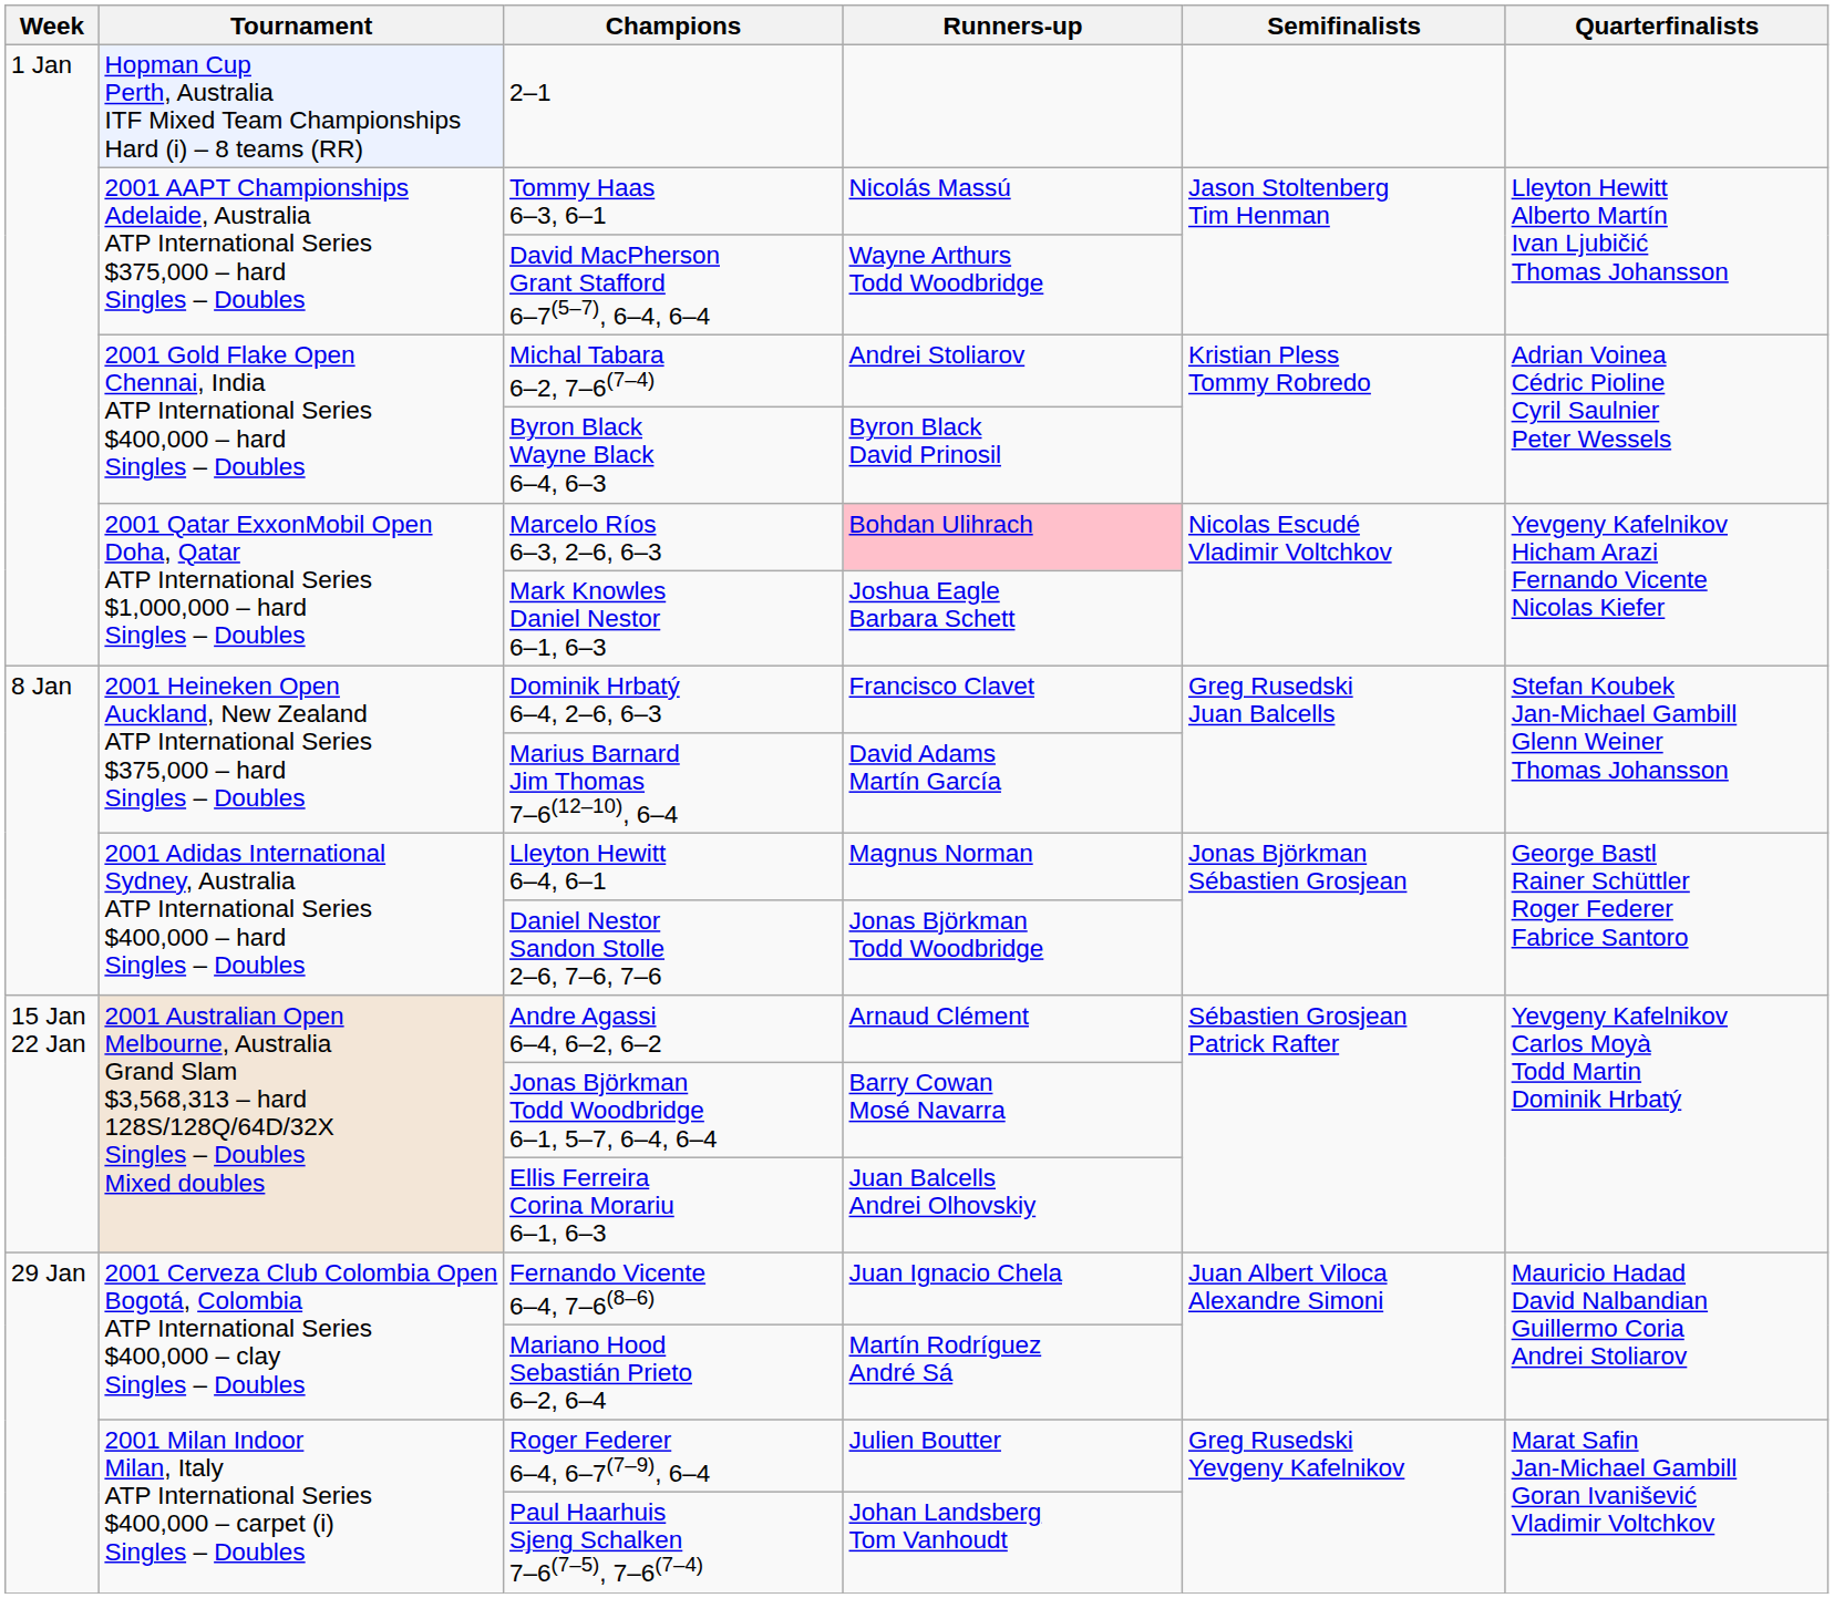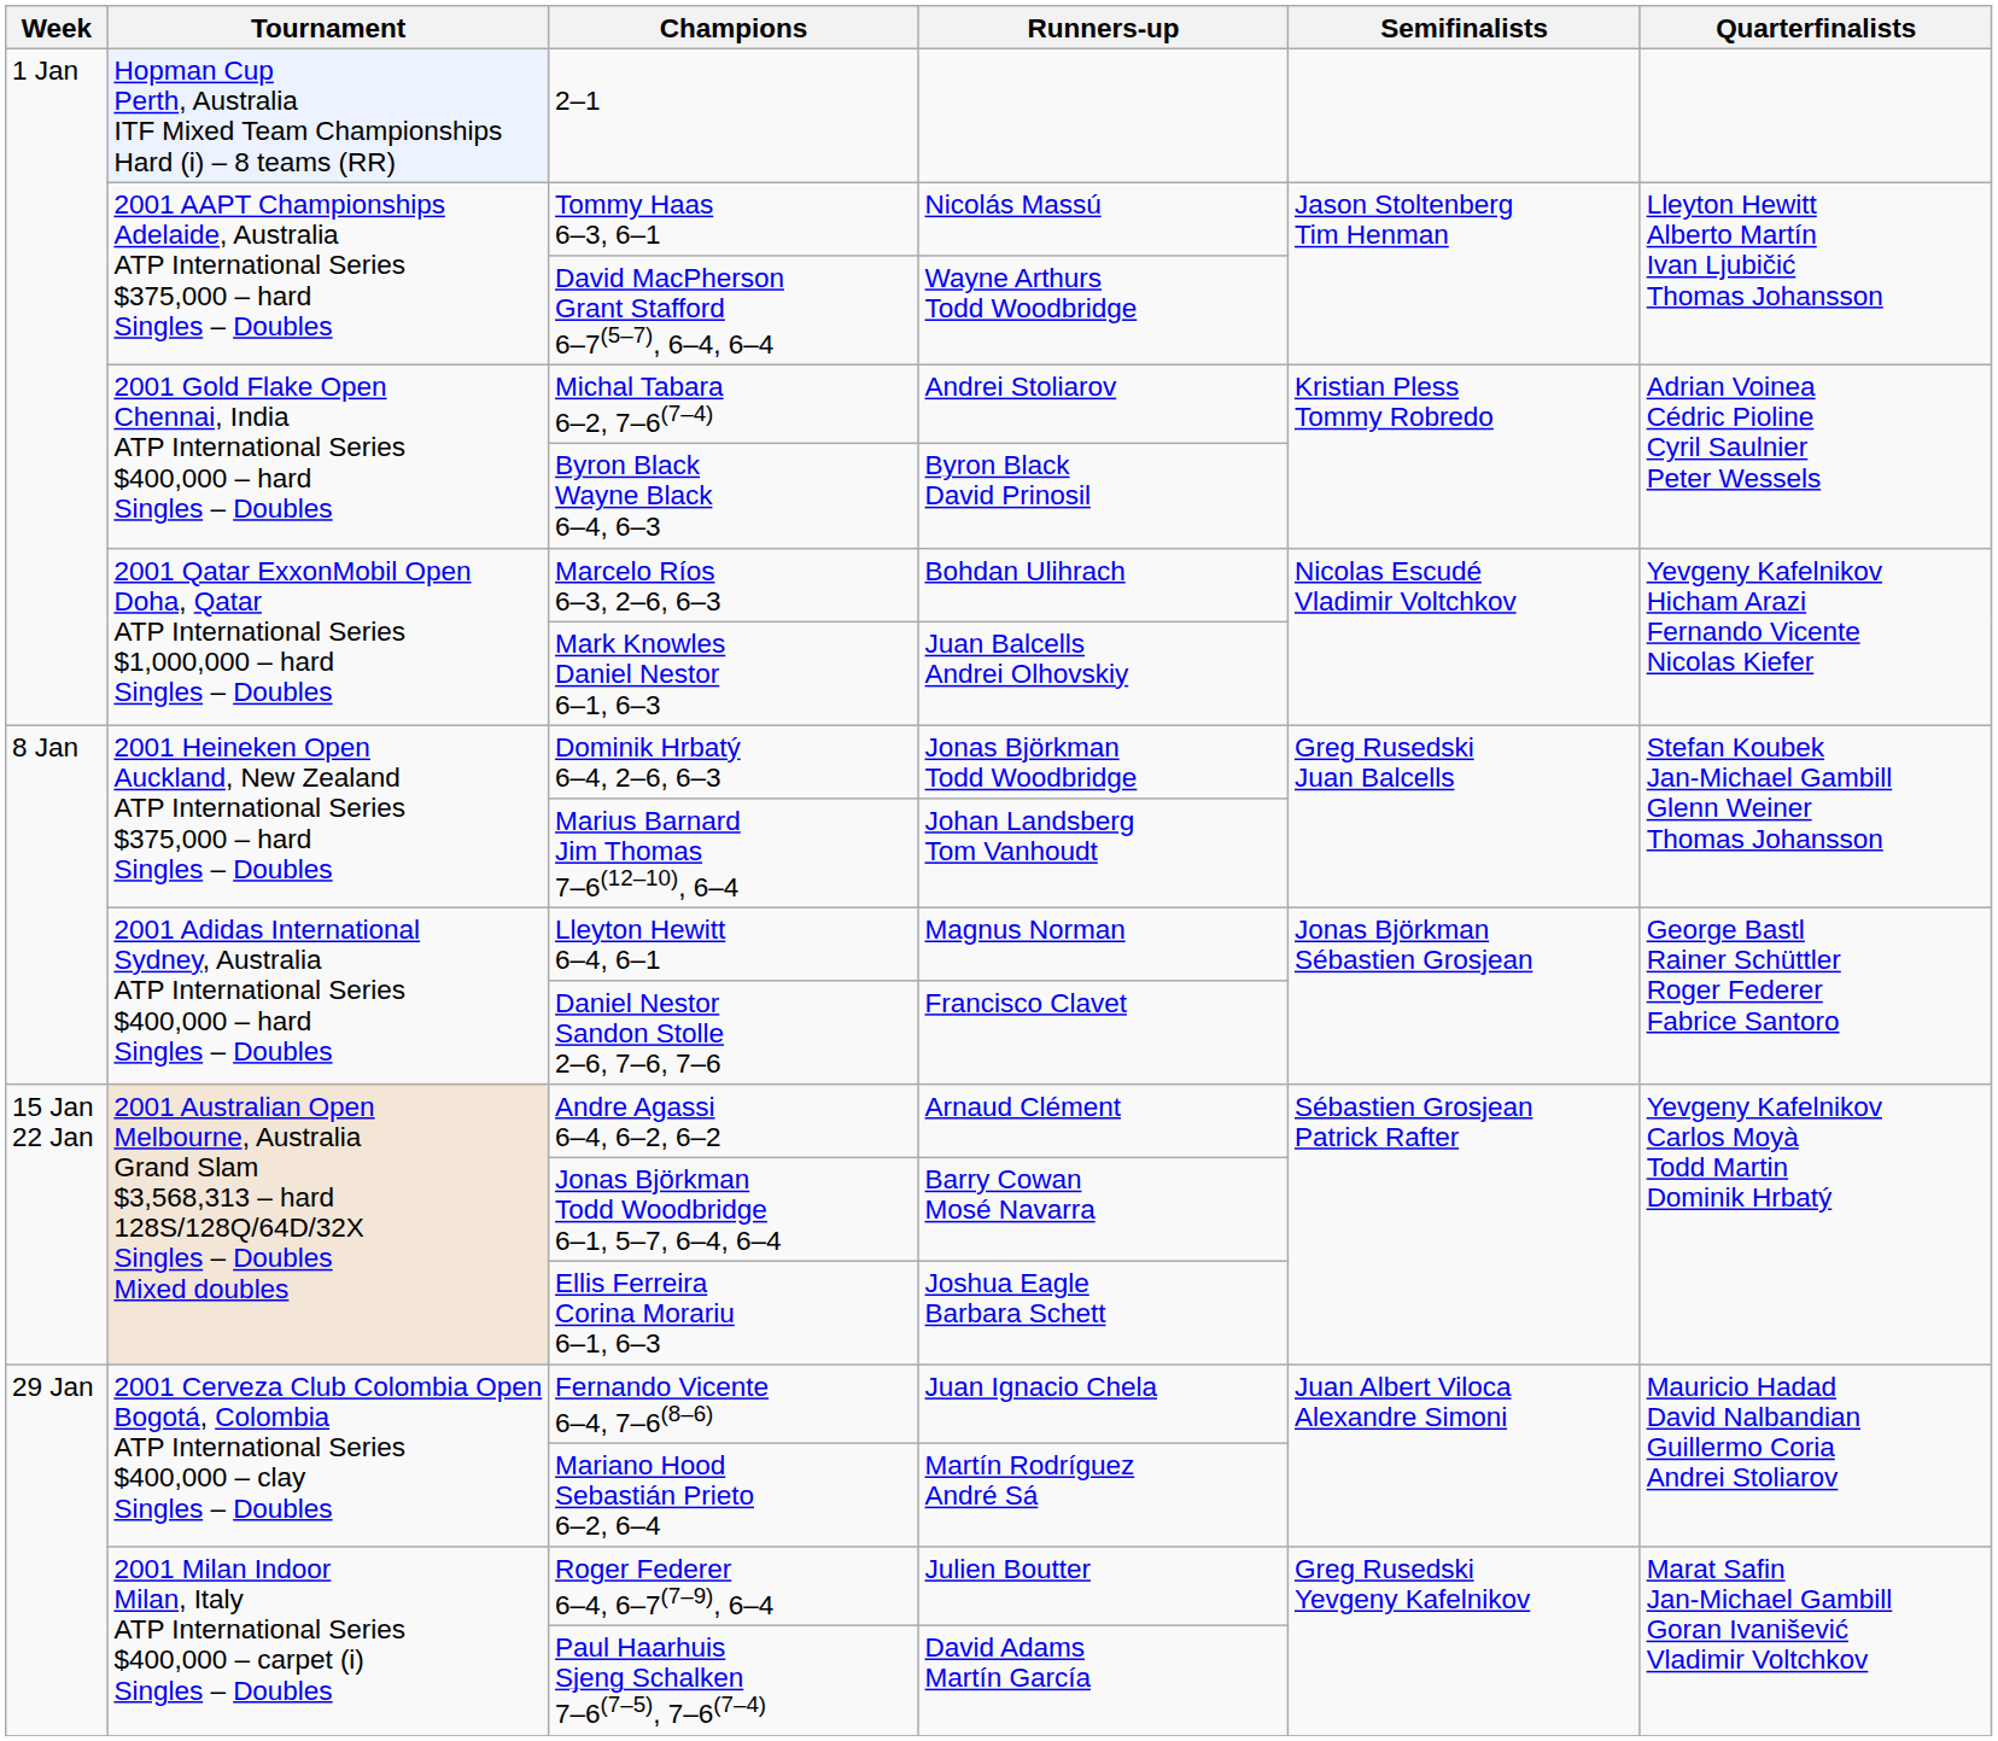 <table class="wikitable" style="font-size:95%;">
 <tr>
 <th style="width:50px;">Week</th>
 <th style="width:240px;">Tournament</th>
 <th style="width:200px;">Champions</th>
 <th style="width:200px;">Runners-up</th>
 <th style="width:190px;">Semifinalists</th>
 <th style="width:190px;">Quarterfinalists</th>
 </tr>
 <tr valign=top>
 <td rowspan=7>1 Jan</td>
 <td style="background:#ECF2FF;"><a href='#'>Hopman Cup</a><br><a href='#'>Perth</a>, Australia<br>ITF Mixed Team Championships<br> Hard (i) – 8 teams (RR)</td>
 <td><br>2–1</td>
 <td></td>
 <td><br><br></td>
 <td><br><br></td>
 </tr>
 <tr valign=top>
 <td rowspan=2><a href='#'>2001 AAPT Championships</a><br> <a href='#'>Adelaide</a>, Australia<br>ATP International Series<br>$375,000 – hard <br> <a href='#'>Singles</a> – <a href='#'>Doubles</a></td>
 <td> <a href='#'>Tommy Haas</a> <br>6–3, 6–1</td>
 <td> <a href='#'>Nicolás Massú</a></td>
 <td rowspan=2> <a href='#'>Jason Stoltenberg</a> <br> <a href='#'>Tim Henman</a></td>
 <td rowspan=2> <a href='#'>Lleyton Hewitt</a> <br>  <a href='#'>Alberto Martín</a> <br> <a href='#'>Ivan Ljubičić</a>  <br>  <a href='#'>Thomas Johansson</a></td>
 </tr>
 <tr valign=top>
 <td> <a href='#'>David MacPherson</a><br> <a href='#'>Grant Stafford</a><br> 6–7<sup>(5–7)</sup>, 6–4, 6–4</td>
 <td> <a href='#'>Wayne Arthurs</a><br> <a href='#'>Todd Woodbridge</a></td>
 </tr>
 <tr valign=top>
 <td rowspan=2><a href='#'>2001 Gold Flake Open</a><br> <a href='#'>Chennai</a>, India<br>ATP International Series<br>$400,000 – hard <br> <a href='#'>Singles</a> – <a href='#'>Doubles</a></td>
 <td> <a href='#'>Michal Tabara</a> <br>6–2, 7–6<sup>(7–4)</sup></td>
 <td> <a href='#'>Andrei Stoliarov</a></td>
 <td rowspan=2> <a href='#'>Kristian Pless</a> <br> <a href='#'>Tommy Robredo</a></td>
 <td rowspan=2> <a href='#'>Adrian Voinea</a> <br>  <a href='#'>Cédric Pioline</a> <br> <a href='#'>Cyril Saulnier</a>  <br>  <a href='#'>Peter Wessels</a></td>
 </tr>
 <tr valign=top>
 <td> <a href='#'>Byron Black</a><br> <a href='#'>Wayne Black</a><br> 6–4, 6–3</td>
 <td> <a href='#'>Byron Black</a><br> <a href='#'>David Prinosil</a></td>
 </tr>
 <tr valign=top>
 <td rowspan=2><a href='#'>2001 Qatar ExxonMobil Open</a><br> <a href='#'>Doha</a>, <a href='#'>Qatar</a><br>ATP International Series<br>$1,000,000 – hard <br> <a href='#'>Singles</a> – <a href='#'>Doubles</a></td>
 <td> <a href='#'>Marcelo Ríos</a> <br>6–3, 2–6, 6–3</td>
-<td style="background: pink;"> <a href='#'>Bohdan Ulihrach</a></td>
+<td> <a href='#'>Bohdan Ulihrach</a></td>
 <td rowspan=2> <a href='#'>Nicolas Escudé</a> <br> <a href='#'>Vladimir Voltchkov</a></td>
 <td rowspan=2> <a href='#'>Yevgeny Kafelnikov</a> <br>  <a href='#'>Hicham Arazi</a> <br> <a href='#'>Fernando Vicente</a>  <br>  <a href='#'>Nicolas Kiefer</a></td>
 </tr>
 <tr valign=top>
 <td> <a href='#'>Mark Knowles</a><br> <a href='#'>Daniel Nestor</a><br> 6–1, 6–3</td>
-<td> <a href='#'>Joshua Eagle</a><br> <a href='#'>Barbara Schett</a></td>
+<td> <a href='#'>Juan Balcells</a><br> <a href='#'>Andrei Olhovskiy</a></td>
 </tr>
 <tr valign=top>
 <td rowspan=4>8 Jan</td>
 <td rowspan=2><a href='#'>2001 Heineken Open</a><br> <a href='#'>Auckland</a>, New Zealand<br>ATP International Series<br>$375,000 – hard <br> <a href='#'>Singles</a> – <a href='#'>Doubles</a></td>
 <td> <a href='#'>Dominik Hrbatý</a> <br>6–4, 2–6, 6–3</td>
-<td> <a href='#'>Francisco Clavet</a></td>
+<td> <a href='#'>Jonas Björkman</a><br> <a href='#'>Todd Woodbridge</a></td>
 <td rowspan=2> <a href='#'>Greg Rusedski</a> <br> <a href='#'>Juan Balcells</a></td>
 <td rowspan=2> <a href='#'>Stefan Koubek</a> <br>  <a href='#'>Jan-Michael Gambill</a> <br> <a href='#'>Glenn Weiner</a>  <br>  <a href='#'>Thomas Johansson</a></td>
 </tr>
 <tr valign=top>
 <td> <a href='#'>Marius Barnard</a><br> <a href='#'>Jim Thomas</a><br> 7–6<sup>(12–10)</sup>, 6–4</td>
-<td> <a href='#'>David Adams</a><br> <a href='#'>Martín García</a></td>
+<td> <a href='#'>Johan Landsberg</a><br> <a href='#'>Tom Vanhoudt</a></td>
 </tr>
 <tr valign=top>
 <td rowspan=2><a href='#'>2001 Adidas International</a><br> <a href='#'>Sydney</a>, Australia<br>ATP International Series<br>$400,000 – hard <br> <a href='#'>Singles</a> – <a href='#'>Doubles</a></td>
 <td> <a href='#'>Lleyton Hewitt</a> <br>6–4, 6–1</td>
 <td> <a href='#'>Magnus Norman</a></td>
 <td rowspan=2> <a href='#'>Jonas Björkman</a> <br> <a href='#'>Sébastien Grosjean</a></td>
 <td rowspan=2> <a href='#'>George Bastl</a> <br>  <a href='#'>Rainer Schüttler</a> <br> <a href='#'>Roger Federer</a>  <br>  <a href='#'>Fabrice Santoro</a></td>
 </tr>
 <tr valign=top>
 <td> <a href='#'>Daniel Nestor</a><br> <a href='#'>Sandon Stolle</a><br> 2–6, 7–6, 7–6</td>
-<td> <a href='#'>Jonas Björkman</a><br> <a href='#'>Todd Woodbridge</a></td>
+<td> <a href='#'>Francisco Clavet</a></td>
 </tr>
 <tr valign=top>
 <td rowspan=3>15 Jan<br>22 Jan</td>
 <td bgcolor=#F3E6D7 rowspan=3><a href='#'>2001 Australian Open</a><br> <a href='#'>Melbourne</a>, Australia<br>Grand Slam<br>$3,568,313 – hard <br> 128S/128Q/64D/32X<br><a href='#'>Singles</a> – <a href='#'>Doubles</a> <br> <a href='#'>Mixed doubles</a></td>
 <td> <a href='#'>Andre Agassi</a> <br> 6–4, 6–2, 6–2</td>
 <td> <a href='#'>Arnaud Clément</a></td>
 <td rowspan=3> <a href='#'>Sébastien Grosjean</a><br> <a href='#'>Patrick Rafter</a></td>
 <td rowspan=3> <a href='#'>Yevgeny Kafelnikov</a><br>  <a href='#'>Carlos Moyà</a> <br> <a href='#'>Todd Martin</a><br>  <a href='#'>Dominik Hrbatý</a></td>
 </tr>
 <tr valign=top>
 <td> <a href='#'>Jonas Björkman</a><br> <a href='#'>Todd Woodbridge</a> <br>6–1, 5–7, 6–4, 6–4</td>
 <td> <a href='#'>Barry Cowan</a><br> <a href='#'>Mosé Navarra</a></td>
 </tr>
 <tr valign=top>
 <td> <a href='#'>Ellis Ferreira</a><br> <a href='#'>Corina Morariu</a><br>6–1, 6–3</td>
-<td> <a href='#'>Juan Balcells</a><br> <a href='#'>Andrei Olhovskiy</a></td>
+<td> <a href='#'>Joshua Eagle</a><br> <a href='#'>Barbara Schett</a></td>
 </tr>
 <tr valign=top>
 <td rowspan=4>29 Jan</td>
 <td rowspan=2><a href='#'>2001 Cerveza Club Colombia Open</a><br> <a href='#'>Bogotá</a>, <a href='#'>Colombia</a><br>ATP International Series<br>$400,000 – clay <br> <a href='#'>Singles</a> – <a href='#'>Doubles</a></td>
 <td> <a href='#'>Fernando Vicente</a> <br>6–4, 7–6<sup>(8–6)</sup></td>
 <td> <a href='#'>Juan Ignacio Chela</a></td>
 <td rowspan=2> <a href='#'>Juan Albert Viloca</a> <br> <a href='#'>Alexandre Simoni</a></td>
 <td rowspan=2> <a href='#'>Mauricio Hadad</a> <br>  <a href='#'>David Nalbandian</a> <br> <a href='#'>Guillermo Coria</a>  <br>  <a href='#'>Andrei Stoliarov</a></td>
 </tr>
 <tr valign=top>
 <td> <a href='#'>Mariano Hood</a><br> <a href='#'>Sebastián Prieto</a><br> 6–2, 6–4</td>
 <td> <a href='#'>Martín Rodríguez</a><br> <a href='#'>André Sá</a></td>
 </tr>
 <tr valign=top>
 <td rowspan=2><a href='#'>2001 Milan Indoor</a><br> <a href='#'>Milan</a>, Italy<br>ATP International Series<br>$400,000 – carpet (i) <br> <a href='#'>Singles</a> – <a href='#'>Doubles</a></td>
 <td> <a href='#'>Roger Federer</a> <br>6–4, 6–7<sup>(7–9)</sup>, 6–4</td>
 <td> <a href='#'>Julien Boutter</a></td>
 <td rowspan=2> <a href='#'>Greg Rusedski</a> <br> <a href='#'>Yevgeny Kafelnikov</a></td>
 <td rowspan=2> <a href='#'>Marat Safin</a> <br>  <a href='#'>Jan-Michael Gambill</a> <br> <a href='#'>Goran Ivanišević</a>  <br>  <a href='#'>Vladimir Voltchkov</a></td>
 </tr>
 <tr valign=top>
 <td> <a href='#'>Paul Haarhuis</a><br> <a href='#'>Sjeng Schalken</a><br> 7–6<sup>(7–5)</sup>, 7–6<sup>(7–4)</sup></td>
-<td> <a href='#'>Johan Landsberg</a><br> <a href='#'>Tom Vanhoudt</a></td>
+<td> <a href='#'>David Adams</a><br> <a href='#'>Martín García</a></td>
 </tr>
 </table>
